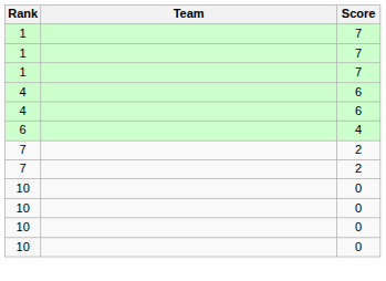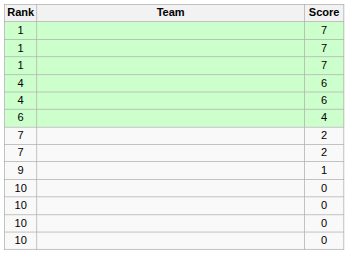 <table class="wikitable" style="text-align:center">
 <tr>
 <th width=40>Rank</th>
 <th width=380>Team</th>
 <th width=50>Score</th>
 </tr>
 <tr bgcolor="ccffcc">
 <td>1</td>
 <td align=left></td>
 <td>7</td>
 </tr>
 <tr bgcolor="ccffcc">
 <td>1</td>
 <td align=left></td>
 <td>7</td>
 </tr>
 <tr bgcolor="ccffcc">
 <td>1</td>
 <td align=left></td>
 <td>7</td>
 </tr>
 <tr bgcolor="ccffcc">
 <td>4</td>
 <td align=left></td>
 <td>6</td>
 </tr>
 <tr bgcolor="ccffcc">
 <td>4</td>
 <td align=left></td>
 <td>6</td>
 </tr>
 <tr bgcolor="ccffcc">
 <td>6</td>
 <td align=left></td>
 <td>4</td>
 </tr>
 <tr>
 <td>7</td>
 <td align=left></td>
 <td>2</td>
 </tr>
 <tr>
 <td>7</td>
 <td align=left></td>
 <td>2</td>
 </tr>
 <tr>
+<td>9</td>
+<td align=left></td>
+<td>1</td>
+</tr>
+<tr>
 <td>10</td>
 <td align=left></td>
 <td>0</td>
 </tr>
 <tr>
 <td>10</td>
 <td align=left></td>
 <td>0</td>
 </tr>
 <tr>
 <td>10</td>
 <td align=left></td>
 <td>0</td>
 </tr>
 <tr>
 <td>10</td>
 <td align=left></td>
 <td>0</td>
 </tr>
 </table>
